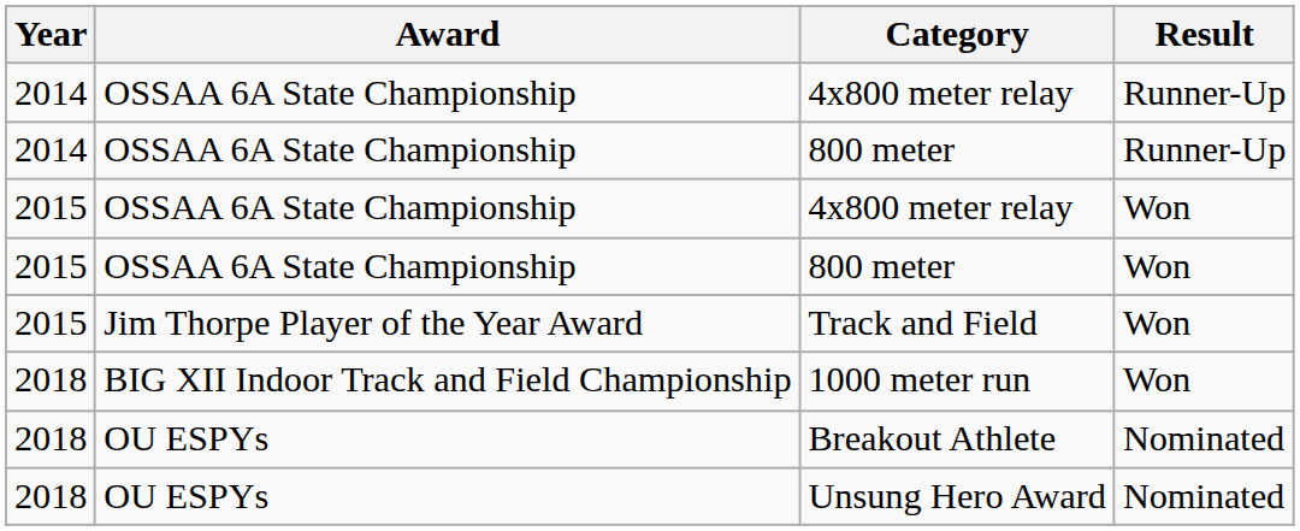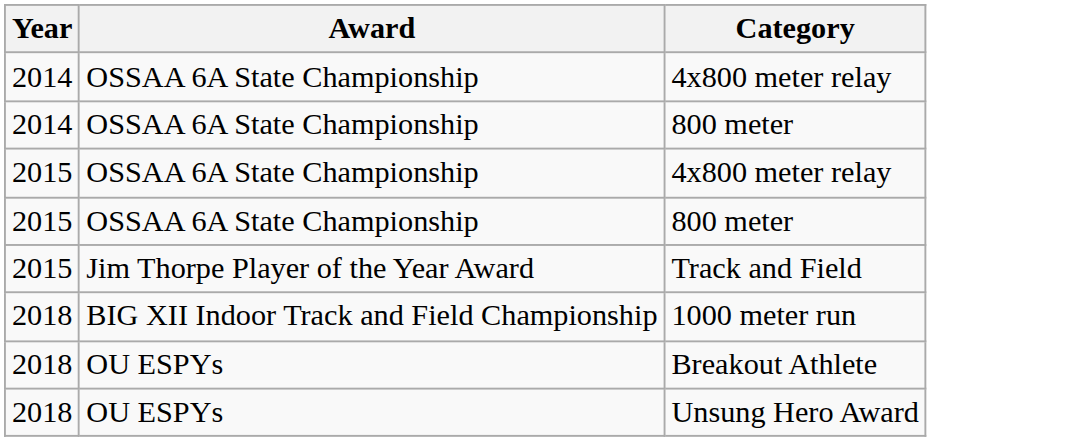 <table class="wikitable sortable">
 <tr>
 <th>Year</th>
 <th>Award</th>
 <th>Category</th>
-<th>Result</th>
 </tr>
 <tr>
 <td>2014</td>
 <td>OSSAA 6A State Championship</td>
 <td>4x800 meter relay</td>
-<td>Runner-Up</td>
 </tr>
 <tr>
 <td>2014</td>
 <td>OSSAA 6A State Championship</td>
 <td>800 meter</td>
-<td>Runner-Up</td>
 </tr>
 <tr>
 <td>2015</td>
 <td>OSSAA 6A State Championship</td>
 <td>4x800 meter relay</td>
-<td>Won</td>
 </tr>
 <tr>
 <td>2015</td>
 <td>OSSAA 6A State Championship</td>
 <td>800 meter</td>
-<td>Won</td>
 </tr>
 <tr>
 <td>2015</td>
 <td>Jim Thorpe Player of the Year Award</td>
 <td>Track and Field</td>
-<td>Won</td>
 </tr>
 <tr>
 <td>2018</td>
 <td>BIG XII Indoor Track and Field Championship</td>
 <td>1000 meter run</td>
-<td>Won</td>
 </tr>
 <tr>
 <td>2018</td>
 <td>OU ESPYs</td>
 <td>Breakout Athlete</td>
-<td>Nominated</td>
 </tr>
 <tr>
 <td>2018</td>
 <td>OU ESPYs</td>
 <td>Unsung Hero Award</td>
-<td>Nominated</td>
 </tr>
 </table>
